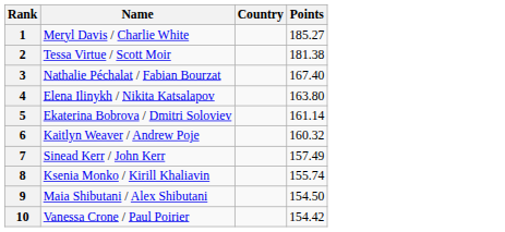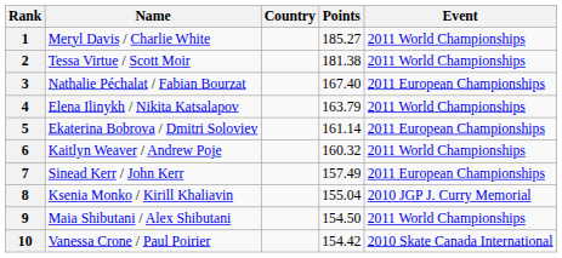 <table class="wikitable sortable">
 <tr>
 <th>Rank</th>
 <th>Name</th>
 <th>Country</th>
 <th>Points</th>
+<th>Event</th>
 </tr>
 <tr>
 <th>1</th>
 <td><a href='#'>Meryl Davis</a> / <a href='#'>Charlie White</a></td>
 <td></td>
 <td>185.27</td>
+<td><a href='#'>2011 World Championships</a></td>
 </tr>
 <tr>
 <th>2</th>
 <td><a href='#'>Tessa Virtue</a> / <a href='#'>Scott Moir</a></td>
 <td></td>
 <td>181.38</td>
+<td><a href='#'>2011 World Championships</a></td>
 </tr>
 <tr>
 <th>3</th>
 <td><a href='#'>Nathalie Péchalat</a> / <a href='#'>Fabian Bourzat</a></td>
 <td></td>
 <td>167.40</td>
+<td><a href='#'>2011 European Championships</a></td>
 </tr>
 <tr>
 <th>4</th>
 <td><a href='#'>Elena Ilinykh</a> / <a href='#'>Nikita Katsalapov</a></td>
 <td></td>
-<td>163.80</td>
+<td>163.79</td>
+<td><a href='#'>2011 World Championships</a></td>
 </tr>
 <tr>
 <th>5</th>
 <td><a href='#'>Ekaterina Bobrova</a> / <a href='#'>Dmitri Soloviev</a></td>
 <td></td>
 <td>161.14</td>
+<td><a href='#'>2011 European Championships</a></td>
 </tr>
 <tr>
 <th>6</th>
 <td><a href='#'>Kaitlyn Weaver</a> / <a href='#'>Andrew Poje</a></td>
 <td></td>
 <td>160.32</td>
+<td><a href='#'>2011 World Championships</a></td>
 </tr>
 <tr>
 <th>7</th>
 <td><a href='#'>Sinead Kerr</a> / <a href='#'>John Kerr</a></td>
 <td></td>
 <td>157.49</td>
+<td><a href='#'>2011 European Championships</a></td>
 </tr>
 <tr>
 <th>8</th>
 <td><a href='#'>Ksenia Monko</a> / <a href='#'>Kirill Khaliavin</a></td>
 <td></td>
-<td>155.74</td>
+<td>155.04</td>
+<td><a href='#'>2010 JGP J. Curry Memorial</a></td>
 </tr>
 <tr>
 <th>9</th>
 <td><a href='#'>Maia Shibutani</a> / <a href='#'>Alex Shibutani</a></td>
 <td></td>
 <td>154.50</td>
+<td><a href='#'>2011 World Championships</a></td>
 </tr>
 <tr>
 <th>10</th>
 <td><a href='#'>Vanessa Crone</a> / <a href='#'>Paul Poirier</a></td>
 <td></td>
 <td>154.42</td>
+<td><a href='#'>2010 Skate Canada International</a></td>
 </tr>
 </table>
